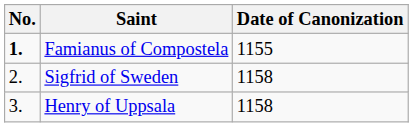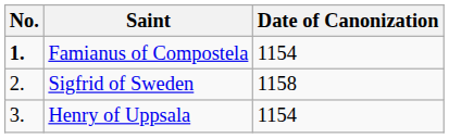 <table class="wikitable">
 <tr>
 <th>No.</th>
 <th>Saint</th>
 <th>Date of Canonization</th>
 </tr>
 <tr>
 <td><strong>1.</strong></td>
 <td><a href='#'>Famianus of Compostela</a></td>
-<td>1155</td>
+<td>1154</td>
 </tr>
 <tr>
 <td>2.</td>
 <td><a href='#'>Sigfrid of Sweden</a></td>
 <td>1158</td>
 </tr>
 <tr>
 <td>3.</td>
 <td><a href='#'>Henry of Uppsala</a></td>
-<td>1158</td>
+<td>1154</td>
 </tr>
 </table>
